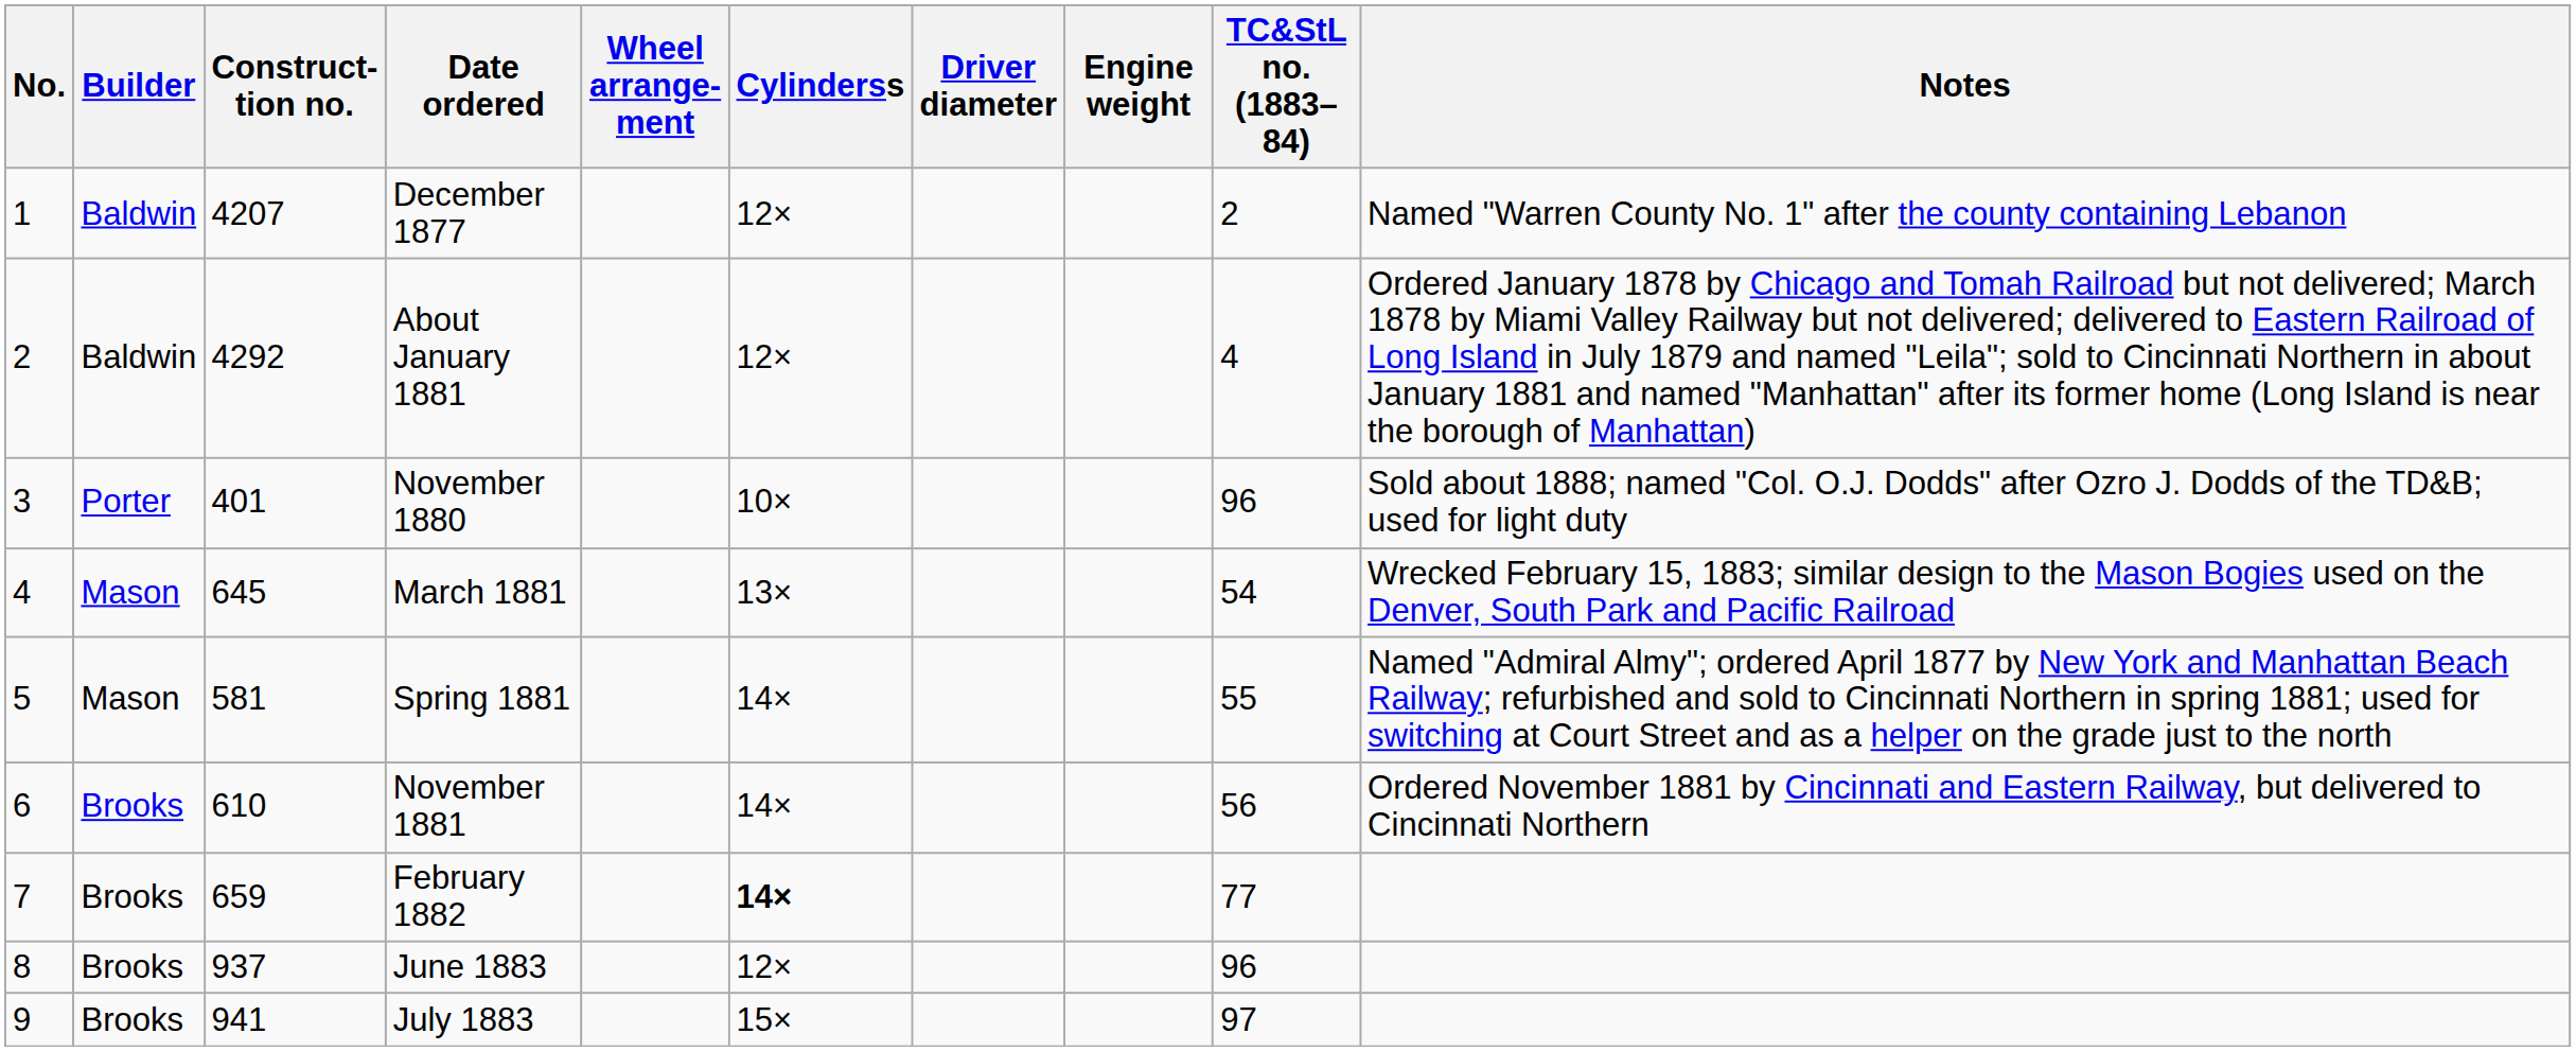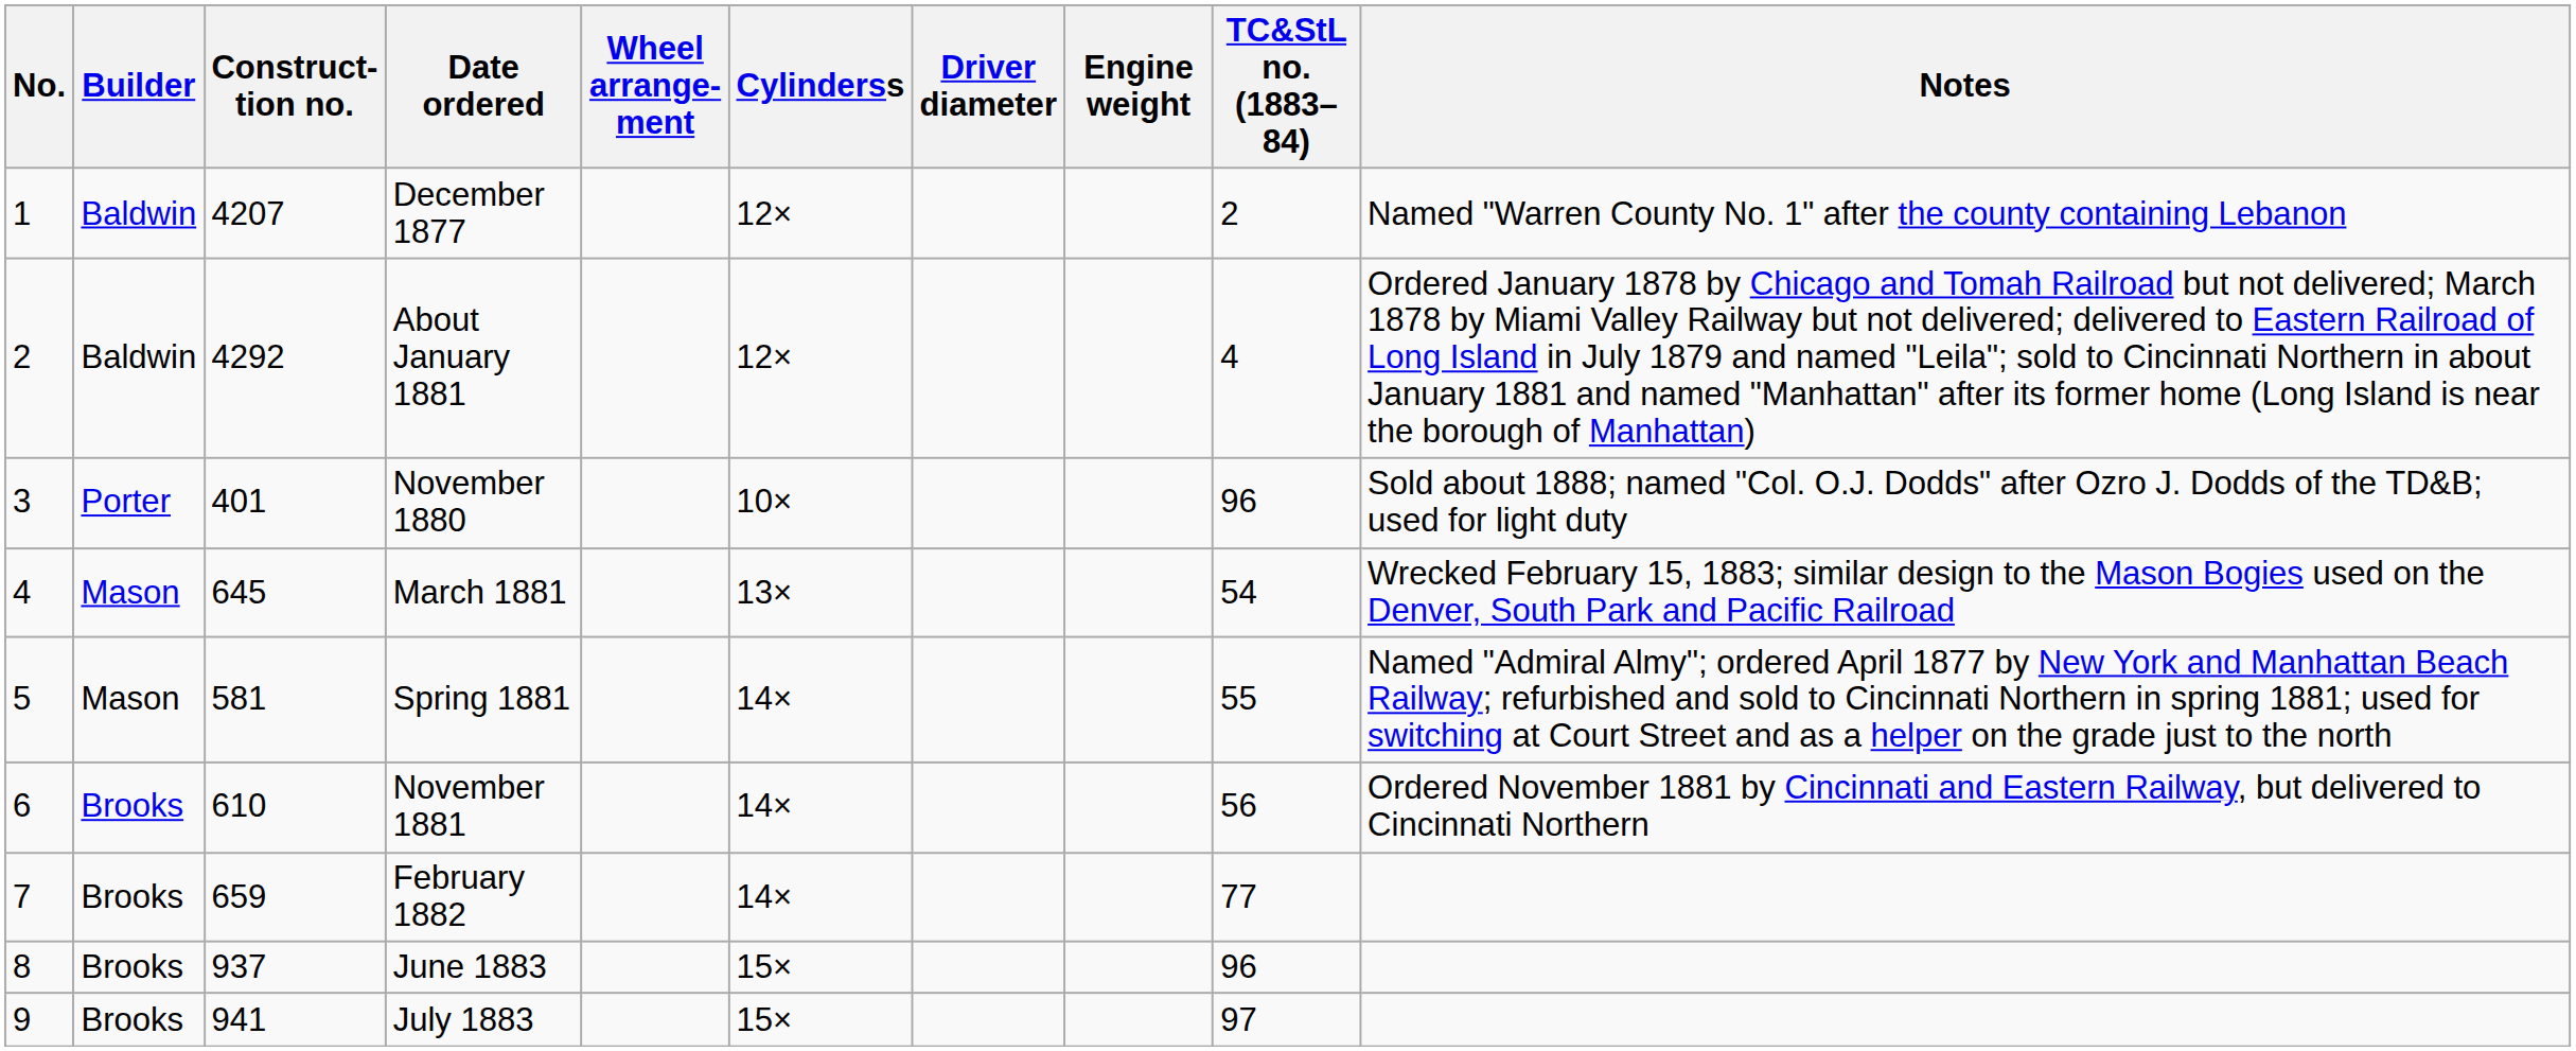 <table class="wikitable sortable">
 <tr>
 <th>No.</th>
 <th><a href='#'>Builder</a></th>
 <th>Construct-<br> tion no.</th>
 <th>Date ordered</th>
 <th><a href='#'>Wheel<br>arrange-<br> ment</a></th>
 <th><a href='#'>Cylinders</a>s</th>
 <th><a href='#'>Driver</a><br>diameter</th>
 <th>Engine weight</th>
 <th><a href='#'>TC&StL</a> no.<br>(1883–84)</th>
 <th>Notes</th>
 </tr>
 <tr>
 <td>1</td>
 <td><a href='#'>Baldwin</a></td>
 <td>4207</td>
 <td>December 1877</td>
 <td></td>
 <td>12×</td>
 <td></td>
 <td></td>
 <td>2</td>
 <td>Named "Warren County No. 1" after <a href='#'>the county containing Lebanon</a></td>
 </tr>
 <tr>
 <td>2</td>
 <td>Baldwin</td>
 <td>4292</td>
 <td>About January 1881</td>
 <td></td>
 <td>12×</td>
 <td></td>
 <td></td>
 <td>4</td>
 <td>Ordered January 1878 by <a href='#'>Chicago and Tomah Railroad</a> but not delivered; March 1878 by Miami Valley Railway but not delivered; delivered to <a href='#'>Eastern Railroad of Long Island</a> in July 1879 and named "Leila"; sold to Cincinnati Northern in about January 1881 and named "Manhattan" after its former home (Long Island is near the borough of <a href='#'>Manhattan</a>)</td>
 </tr>
 <tr>
 <td>3</td>
 <td><a href='#'>Porter</a></td>
 <td>401</td>
 <td>November 1880</td>
 <td></td>
 <td>10×</td>
 <td></td>
 <td></td>
 <td>96</td>
 <td>Sold about 1888; named "Col. O.J. Dodds" after Ozro J. Dodds of the TD&B; used for light duty</td>
 </tr>
 <tr>
 <td>4</td>
 <td><a href='#'>Mason</a></td>
 <td>645</td>
 <td>March 1881</td>
 <td></td>
 <td>13×</td>
 <td></td>
 <td></td>
 <td>54</td>
 <td>Wrecked February 15, 1883; similar design to the <a href='#'>Mason Bogies</a> used on the <a href='#'>Denver, South Park and Pacific Railroad</a></td>
 </tr>
 <tr>
 <td>5</td>
 <td>Mason</td>
 <td>581</td>
 <td>Spring 1881</td>
 <td></td>
 <td>14×</td>
 <td></td>
 <td></td>
 <td>55</td>
 <td>Named "Admiral Almy"; ordered April 1877 by <a href='#'>New York and Manhattan Beach Railway</a>; refurbished and sold to Cincinnati Northern in spring 1881; used for <a href='#'>switching</a> at Court Street and as a <a href='#'>helper</a> on the grade just to the north</td>
 </tr>
 <tr>
 <td>6</td>
 <td><a href='#'>Brooks</a></td>
 <td>610</td>
 <td>November 1881</td>
 <td></td>
 <td>14×</td>
 <td></td>
 <td></td>
 <td>56</td>
 <td>Ordered November 1881 by <a href='#'>Cincinnati and Eastern Railway</a>, but delivered to Cincinnati Northern</td>
 </tr>
 <tr>
 <td>7</td>
 <td>Brooks</td>
 <td>659</td>
 <td>February 1882</td>
 <td></td>
-<td><strong>14×</strong></td>
+<td>14×</td>
 <td></td>
 <td></td>
 <td>77</td>
 <td></td>
 </tr>
 <tr>
 <td>8</td>
 <td>Brooks</td>
 <td>937</td>
 <td>June 1883</td>
 <td></td>
-<td>12×</td>
+<td>15×</td>
 <td></td>
 <td></td>
 <td>96</td>
 <td></td>
 </tr>
 <tr>
 <td>9</td>
 <td>Brooks</td>
 <td>941</td>
 <td>July 1883</td>
 <td></td>
 <td>15×</td>
 <td></td>
 <td></td>
 <td>97</td>
 <td></td>
 </tr>
 </table>
